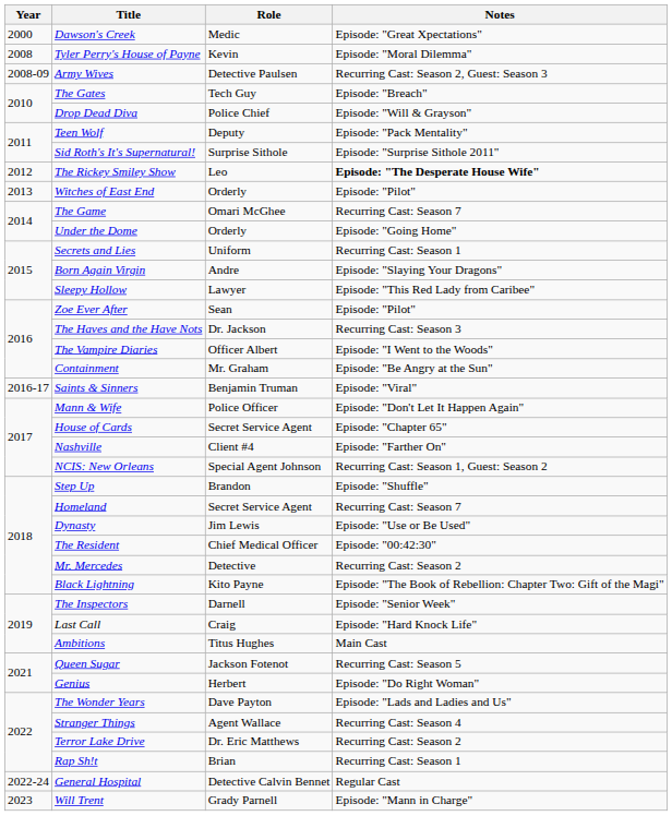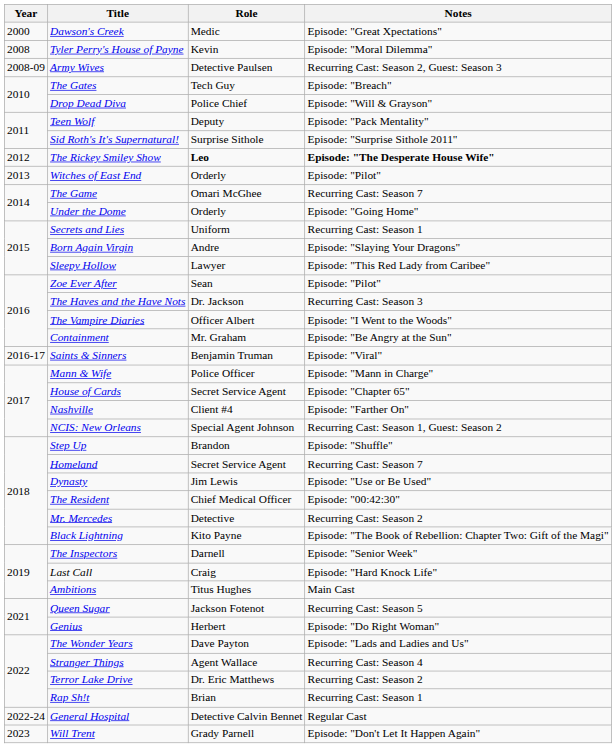 <table class = "wikitable sortable">
 <tr>
 <th>Year</th>
 <th>Title</th>
 <th>Role</th>
 <th>Notes</th>
 </tr>
 <tr>
 <td>2000</td>
 <td><em><a href='#'>Dawson's Creek</a></em></td>
 <td>Medic</td>
 <td>Episode: "Great Xpectations"</td>
 </tr>
 <tr>
 <td>2008</td>
 <td><em><a href='#'>Tyler Perry's House of Payne</a></em></td>
 <td>Kevin</td>
 <td>Episode: "Moral Dilemma"</td>
 </tr>
 <tr>
 <td>2008-09</td>
 <td><em><a href='#'>Army Wives</a></em></td>
 <td>Detective Paulsen</td>
 <td>Recurring Cast: Season 2, Guest: Season 3</td>
 </tr>
 <tr>
 <td rowspan="2">2010</td>
 <td><em><a href='#'>The Gates</a></em></td>
 <td>Tech Guy</td>
 <td>Episode: "Breach"</td>
 </tr>
 <tr>
 <td><em><a href='#'>Drop Dead Diva</a></em></td>
 <td>Police Chief</td>
 <td>Episode: "Will & Grayson"</td>
 </tr>
 <tr>
 <td rowspan="2">2011</td>
 <td><em><a href='#'>Teen Wolf</a></em></td>
 <td>Deputy</td>
 <td>Episode: "Pack Mentality"</td>
 </tr>
 <tr>
 <td><em><a href='#'>Sid Roth's It's Supernatural!</a></em></td>
 <td>Surprise Sithole</td>
 <td>Episode: "Surprise Sithole 2011"</td>
 </tr>
 <tr>
 <td>2012</td>
 <td><em><a href='#'>The Rickey Smiley Show</a></em></td>
-<td>Leo</td>
+<td><strong>Leo</strong></td>
 <td><strong>Episode: "The Desperate House Wife"</strong></td>
 </tr>
 <tr>
 <td>2013</td>
 <td><em><a href='#'>Witches of East End</a></em></td>
 <td>Orderly</td>
 <td>Episode: "Pilot"</td>
 </tr>
 <tr>
 <td rowspan="2">2014</td>
 <td><em><a href='#'>The Game</a></em></td>
 <td>Omari McGhee</td>
 <td>Recurring Cast: Season 7</td>
 </tr>
 <tr>
 <td><em><a href='#'>Under the Dome</a></em></td>
 <td>Orderly</td>
 <td>Episode: "Going Home"</td>
 </tr>
 <tr>
 <td rowspan="3">2015</td>
 <td><em><a href='#'>Secrets and Lies</a></em></td>
 <td>Uniform</td>
 <td>Recurring Cast: Season 1</td>
 </tr>
 <tr>
 <td><em><a href='#'>Born Again Virgin</a></em></td>
 <td>Andre</td>
 <td>Episode: "Slaying Your Dragons"</td>
 </tr>
 <tr>
 <td><em><a href='#'>Sleepy Hollow</a></em></td>
 <td>Lawyer</td>
 <td>Episode: "This Red Lady from Caribee"</td>
 </tr>
 <tr>
 <td rowspan="4">2016</td>
 <td><em><a href='#'>Zoe Ever After</a></em></td>
 <td>Sean</td>
 <td>Episode: "Pilot"</td>
 </tr>
 <tr>
 <td><em><a href='#'>The Haves and the Have Nots</a></em></td>
 <td>Dr. Jackson</td>
 <td>Recurring Cast: Season 3</td>
 </tr>
 <tr>
 <td><em><a href='#'>The Vampire Diaries</a></em></td>
 <td>Officer Albert</td>
 <td>Episode: "I Went to the Woods"</td>
 </tr>
 <tr>
 <td><em><a href='#'>Containment</a></em></td>
 <td>Mr. Graham</td>
 <td>Episode: "Be Angry at the Sun"</td>
 </tr>
 <tr>
 <td>2016-17</td>
 <td><em><a href='#'>Saints & Sinners</a></em></td>
 <td>Benjamin Truman</td>
 <td>Episode: "Viral"</td>
 </tr>
 <tr>
 <td rowspan="4">2017</td>
 <td><em><a href='#'>Mann & Wife</a></em></td>
 <td>Police Officer</td>
-<td>Episode: "Don't Let It Happen Again"</td>
+<td>Episode: "Mann in Charge"</td>
 </tr>
 <tr>
 <td><em><a href='#'>House of Cards</a></em></td>
 <td>Secret Service Agent</td>
 <td>Episode: "Chapter 65"</td>
 </tr>
 <tr>
 <td><em><a href='#'>Nashville</a></em></td>
 <td>Client #4</td>
 <td>Episode: "Farther On"</td>
 </tr>
 <tr>
 <td><em><a href='#'>NCIS: New Orleans</a></em></td>
 <td>Special Agent Johnson</td>
 <td>Recurring Cast: Season 1, Guest: Season 2</td>
 </tr>
 <tr>
 <td rowspan="6">2018</td>
 <td><em><a href='#'>Step Up</a></em></td>
 <td>Brandon</td>
 <td>Episode: "Shuffle"</td>
 </tr>
 <tr>
 <td><em><a href='#'>Homeland</a></em></td>
 <td>Secret Service Agent</td>
 <td>Recurring Cast: Season 7</td>
 </tr>
 <tr>
 <td><em><a href='#'>Dynasty</a></em></td>
 <td>Jim Lewis</td>
 <td>Episode: "Use or Be Used"</td>
 </tr>
 <tr>
 <td><em><a href='#'>The Resident</a></em></td>
 <td>Chief Medical Officer</td>
 <td>Episode: "00:42:30"</td>
 </tr>
 <tr>
 <td><em><a href='#'>Mr. Mercedes</a></em></td>
 <td>Detective</td>
 <td>Recurring Cast: Season 2</td>
 </tr>
 <tr>
 <td><em><a href='#'>Black Lightning</a></em></td>
 <td>Kito Payne</td>
 <td>Episode: "The Book of Rebellion: Chapter Two: Gift of the Magi"</td>
 </tr>
 <tr>
 <td rowspan="3">2019</td>
 <td><em><a href='#'>The Inspectors</a></em></td>
 <td>Darnell</td>
 <td>Episode: "Senior Week"</td>
 </tr>
 <tr>
 <td><em>Last Call</em></td>
 <td>Craig</td>
 <td>Episode: "Hard Knock Life"</td>
 </tr>
 <tr>
 <td><em><a href='#'>Ambitions</a></em></td>
 <td>Titus Hughes</td>
 <td>Main Cast</td>
 </tr>
 <tr>
 <td rowspan="2">2021</td>
 <td><em><a href='#'>Queen Sugar</a></em></td>
 <td>Jackson Fotenot</td>
 <td>Recurring Cast: Season 5</td>
 </tr>
 <tr>
 <td><em><a href='#'>Genius</a></em></td>
 <td>Herbert</td>
 <td>Episode: "Do Right Woman"</td>
 </tr>
 <tr>
 <td rowspan="4">2022</td>
 <td><em><a href='#'>The Wonder Years</a></em></td>
 <td>Dave Payton</td>
 <td>Episode: "Lads and Ladies and Us"</td>
 </tr>
 <tr>
 <td><em><a href='#'>Stranger Things</a></em></td>
 <td>Agent Wallace</td>
 <td>Recurring Cast: Season 4</td>
 </tr>
 <tr>
 <td><em><a href='#'>Terror Lake Drive</a></em></td>
 <td>Dr. Eric Matthews</td>
 <td>Recurring Cast: Season 2</td>
 </tr>
 <tr>
 <td><em><a href='#'>Rap Sh!t</a></em></td>
 <td>Brian</td>
 <td>Recurring Cast: Season 1</td>
 </tr>
 <tr>
 <td>2022-24</td>
 <td><em><a href='#'>General Hospital</a></em></td>
 <td>Detective Calvin Bennet</td>
 <td>Regular Cast</td>
 </tr>
 <tr>
 <td>2023</td>
 <td><em><a href='#'>Will Trent</a></em></td>
 <td>Grady Parnell</td>
-<td>Episode: "Mann in Charge"</td>
+<td>Episode: "Don't Let It Happen Again"</td>
 </tr>
 </table>
